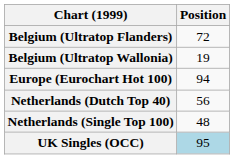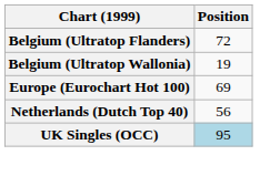 <table class="wikitable sortable plainrowheaders" style="text-align:center">
 <tr>
 <th scope="col">Chart (1999)</th>
 <th scope="col">Position</th>
 </tr>
 <tr>
 <th scope="row">Belgium (Ultratop Flanders)</th>
 <td>72</td>
 </tr>
 <tr>
 <th scope="row">Belgium (Ultratop Wallonia)</th>
 <td>19</td>
 </tr>
 <tr>
 <th scope="row">Europe (Eurochart Hot 100)</th>
-<td>94</td>
+<td>69</td>
 </tr>
 <tr>
 <th scope="row">Netherlands (Dutch Top 40)</th>
 <td>56</td>
 </tr>
 <tr>
-<th scope="row">Netherlands (Single Top 100)</th>
-<td>48</td>
-</tr>
-<tr>
 <th scope="row">UK Singles (OCC)</th>
 <td style="background: lightblue;">95</td>
 </tr>
 </table>
